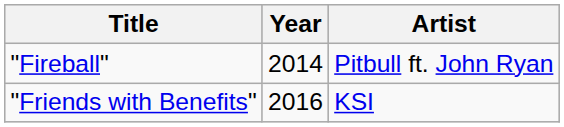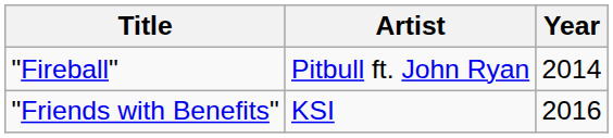 <table class="wikitable">
 <tr>
 <th>Title</th>
+<th>Artist</th>
 <th>Year</th>
-<th>Artist</th>
 </tr>
 <tr>
 <td>"<a href='#'>Fireball</a>"</td>
+<td><a href='#'>Pitbull</a> ft. <a href='#'>John Ryan</a></td>
 <td>2014</td>
-<td><a href='#'>Pitbull</a> ft. <a href='#'>John Ryan</a></td>
 </tr>
 <tr>
 <td>"<a href='#'>Friends with Benefits</a>"</td>
+<td><a href='#'>KSI</a></td>
 <td>2016</td>
-<td><a href='#'>KSI</a></td>
 </tr>
 </table>
